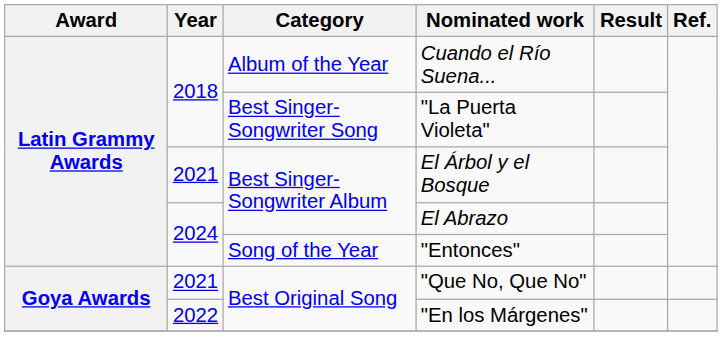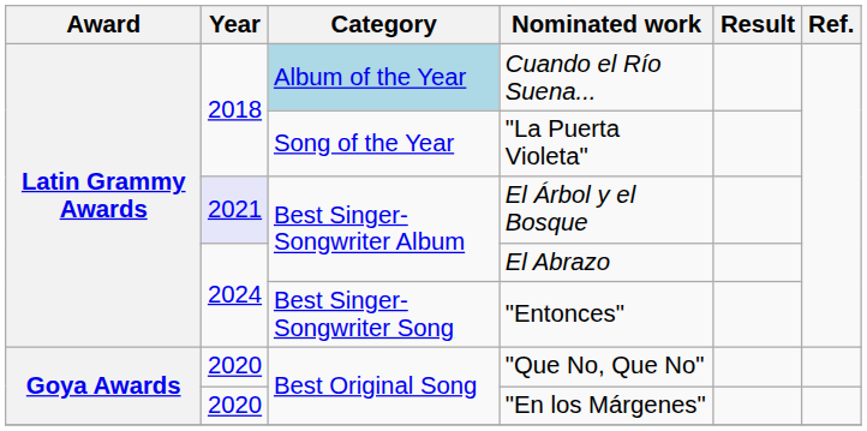 <table class="wikitable sortable plainrowheaders" style="width:90%;">
 <tr>
 <th style="width:22%;">Award</th>
 <th width=3%>Year</th>
 <th style="width:26%;">Category</th>
 <th style="width:24%;">Nominated work</th>
 <th style="width:8%;">Result</th>
 <th style="width:3%;">Ref.</th>
 </tr>
 <tr>
 <th scope="row" rowspan="5"><a href='#'>Latin Grammy Awards</a></th>
 <td align="center" rowspan="2"><a href='#'>2018</a></td>
-<td><a href='#'>Album of the Year</a></td>
+<td style="background: lightblue;"><a href='#'>Album of the Year</a></td>
 <td><em>Cuando el Río Suena...</em></td>
 <td></td>
 <td rowspan="5"></td>
 </tr>
 <tr>
-<td><a href='#'>Best Singer-Songwriter Song</a></td>
+<td><a href='#'>Song of the Year</a></td>
 <td>"La Puerta Violeta"</td>
 <td></td>
 </tr>
 <tr>
-<td align="center"><a href='#'>2021</a></td>
+<td align="center" style="background: lavender;"><a href='#'>2021</a></td>
 <td rowspan="2"><a href='#'>Best Singer-Songwriter Album</a></td>
 <td><em>El Árbol y el Bosque</em></td>
 <td></td>
 </tr>
 <tr>
 <td align="center" rowspan="2"><a href='#'>2024</a></td>
 <td><em>El Abrazo</em></td>
 <td></td>
 </tr>
 <tr>
-<td><a href='#'>Song of the Year</a></td>
+<td><a href='#'>Best Singer-Songwriter Song</a></td>
 <td>"Entonces"</td>
 <td></td>
 </tr>
 <tr>
 <th scope="row" rowspan="2"><a href='#'>Goya Awards</a></th>
-<td align="center"><a href='#'>2021</a></td>
+<td align="center"><a href='#'>2020</a></td>
 <td rowspan="2"><a href='#'>Best Original Song</a></td>
 <td>"Que No, Que No" </td>
 <td></td>
 <td></td>
 </tr>
 <tr>
-<td align="center"><a href='#'>2022</a></td>
+<td align="center"><a href='#'>2020</a></td>
 <td>"En los Márgenes" </td>
 <td></td>
 <td></td>
 </tr>
 <tr>
 </tr>
 </table>
